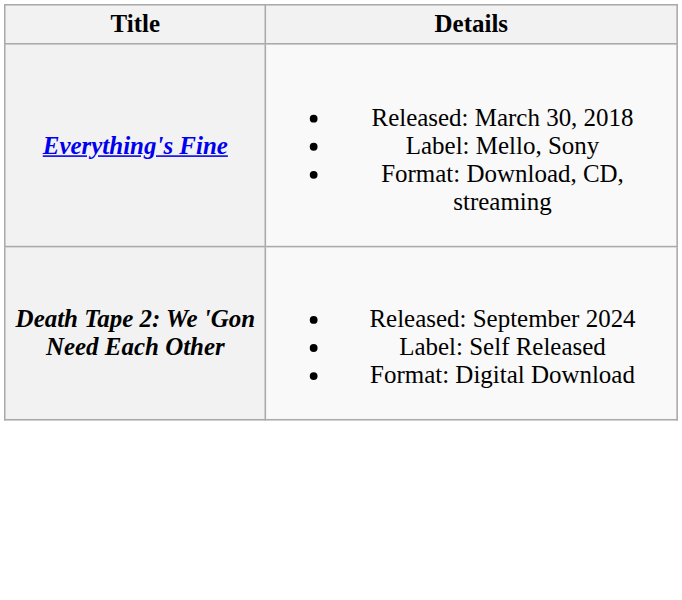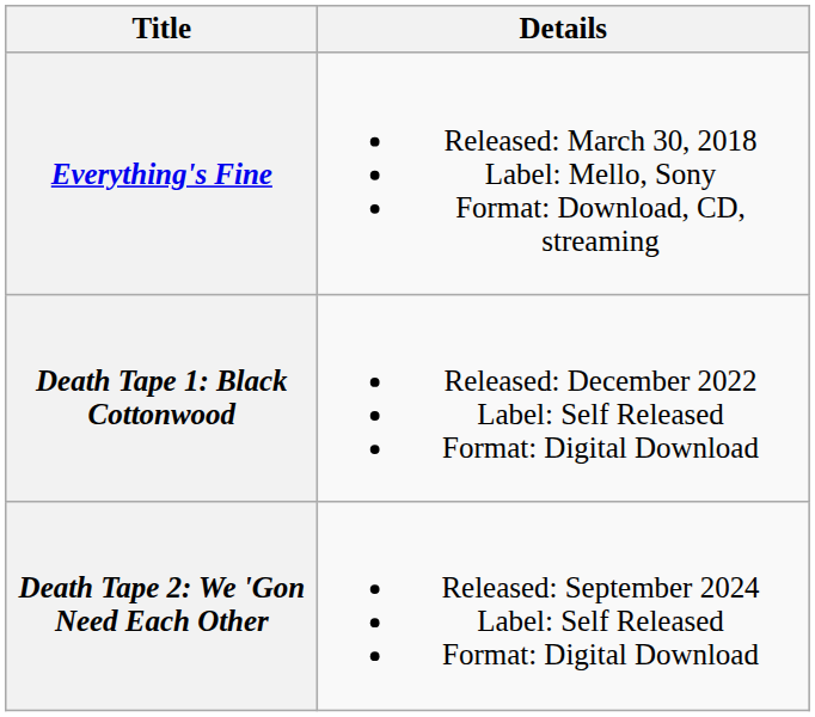 <table class="wikitable plainrowheaders" style="text-align:center;">
 <tr>
 <th scope="col" style="width:10em;">Title</th>
 <th scope="col" style="width:16em;">Details</th>
 </tr>
 <tr>
 <th scope="row"><em><a href='#'>Everything's Fine</a></em> </th>
 <td><br><ul><li>Released: March 30, 2018</li><li>Label: Mello, Sony</li><li>Format: Download, CD, streaming</li></ul></td>
 </tr>
 <tr>
+<th scope="row"><em>Death Tape 1: Black Cottonwood</em> </th>
+<td><br><ul><li>Released: December 2022</li><li>Label: Self Released</li><li>Format: Digital Download</li></ul></td>
+</tr>
+<tr>
 <th scope="row"><em>Death Tape 2: We 'Gon Need Each Other</em> </th>
 <td><br><ul><li>Released: September 2024</li><li>Label: Self Released</li><li>Format: Digital Download</li></ul></td>
 </tr>
 </table>
